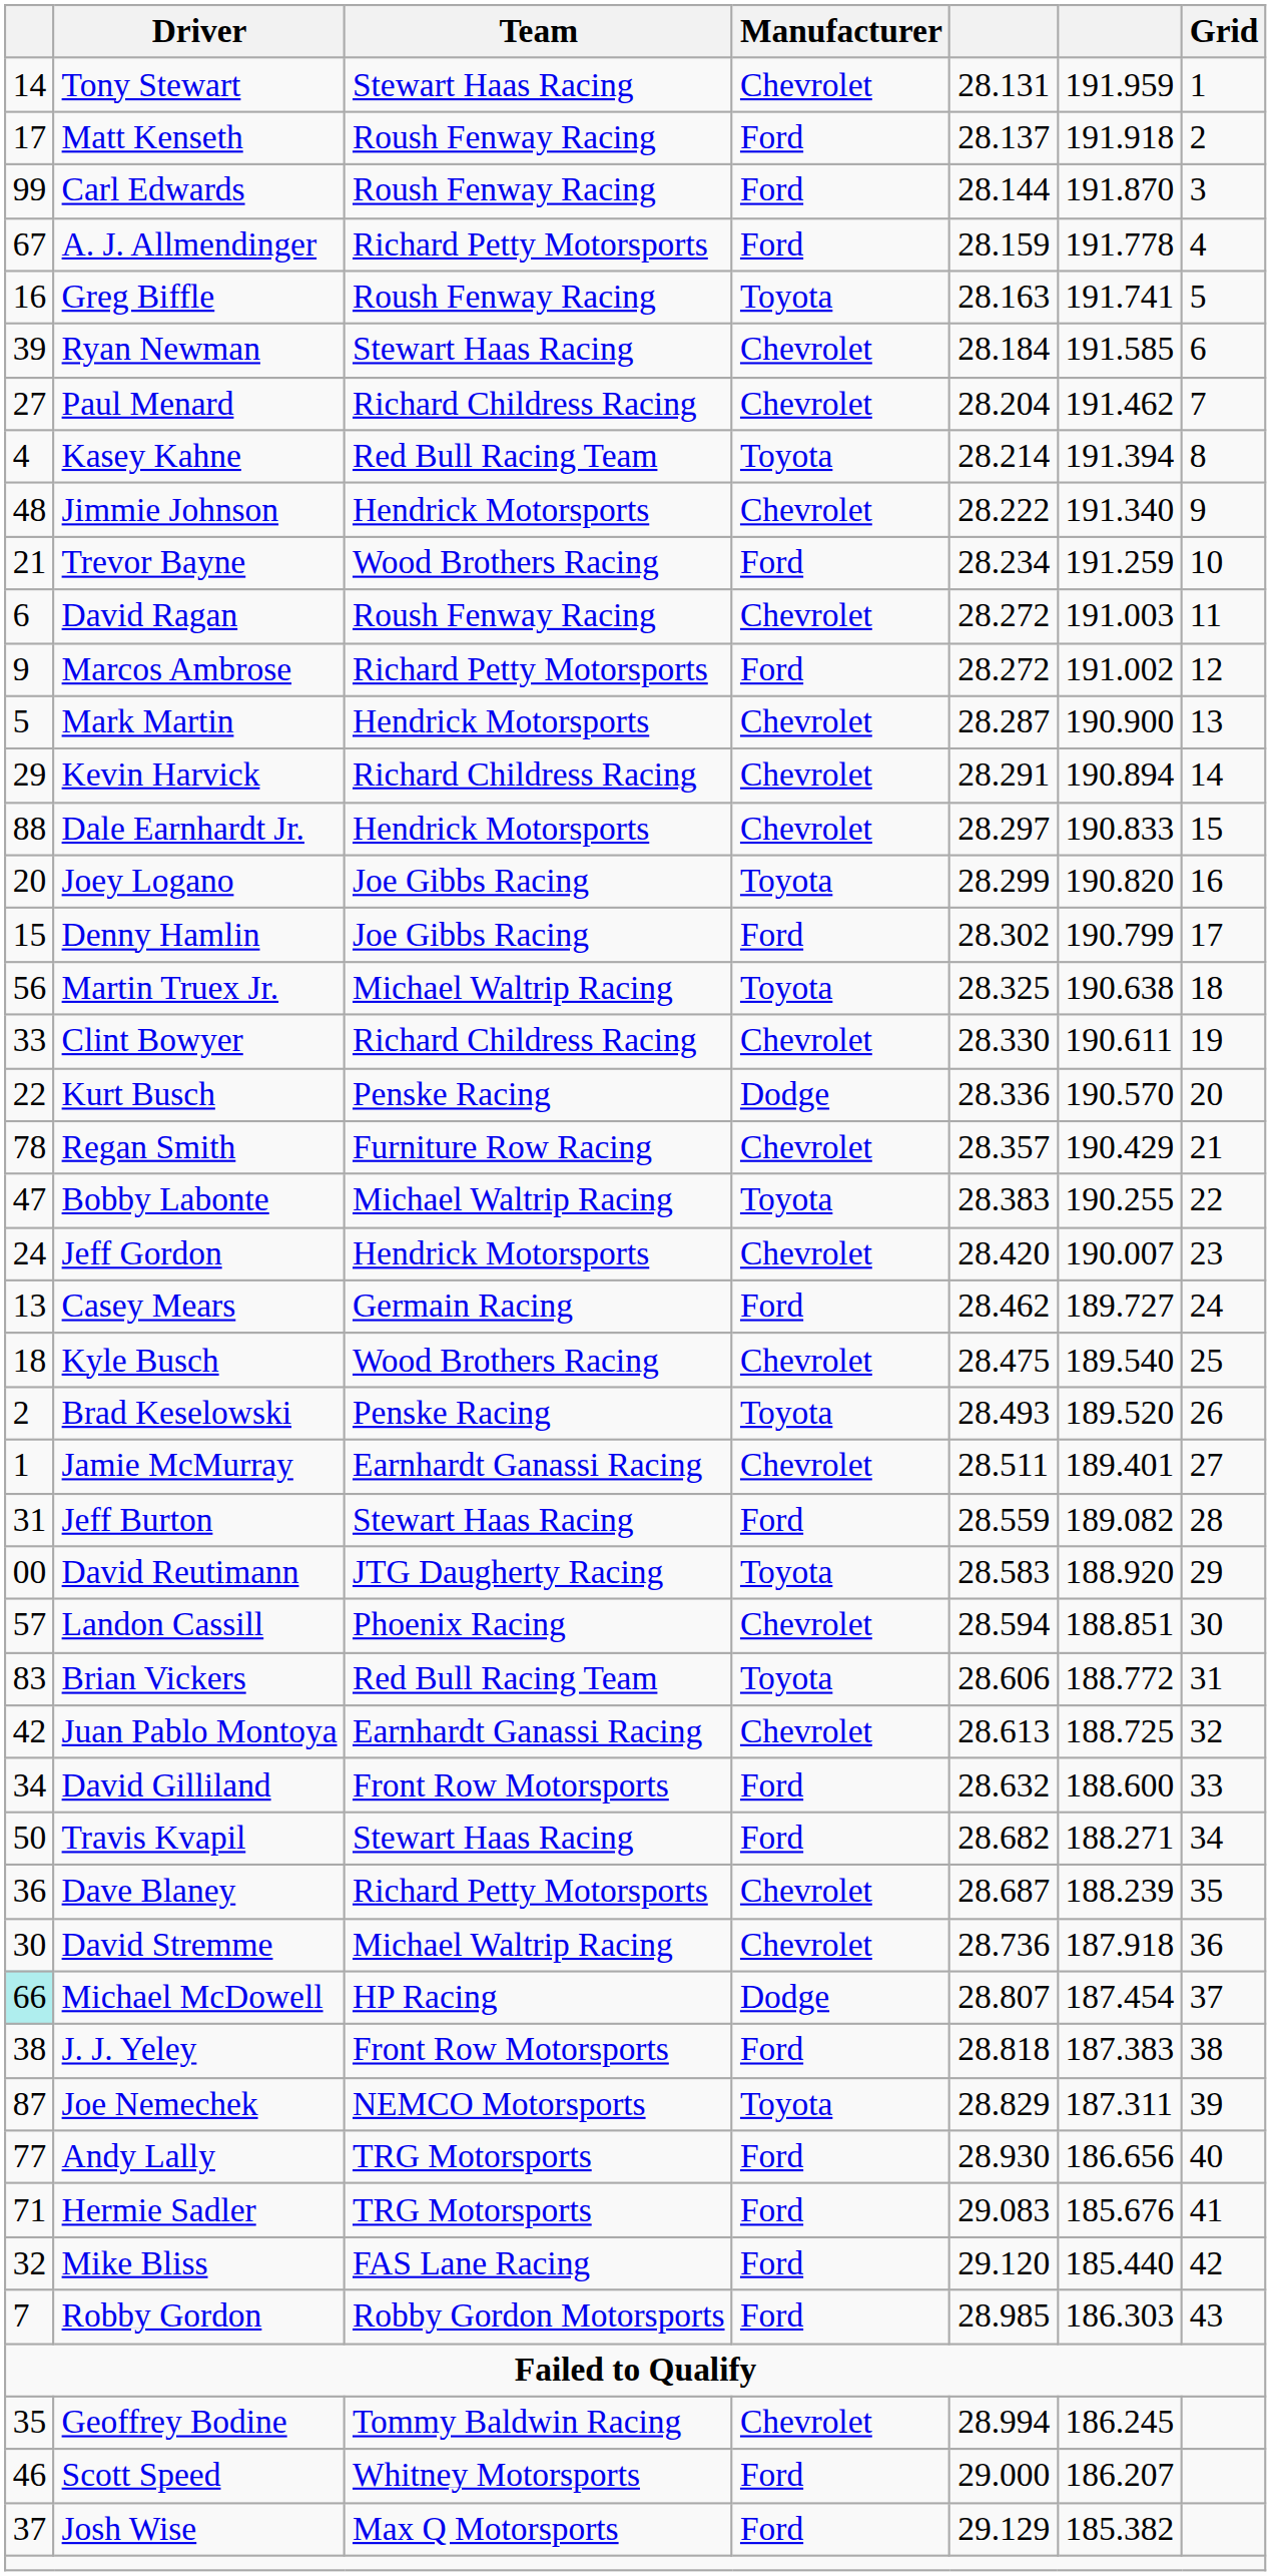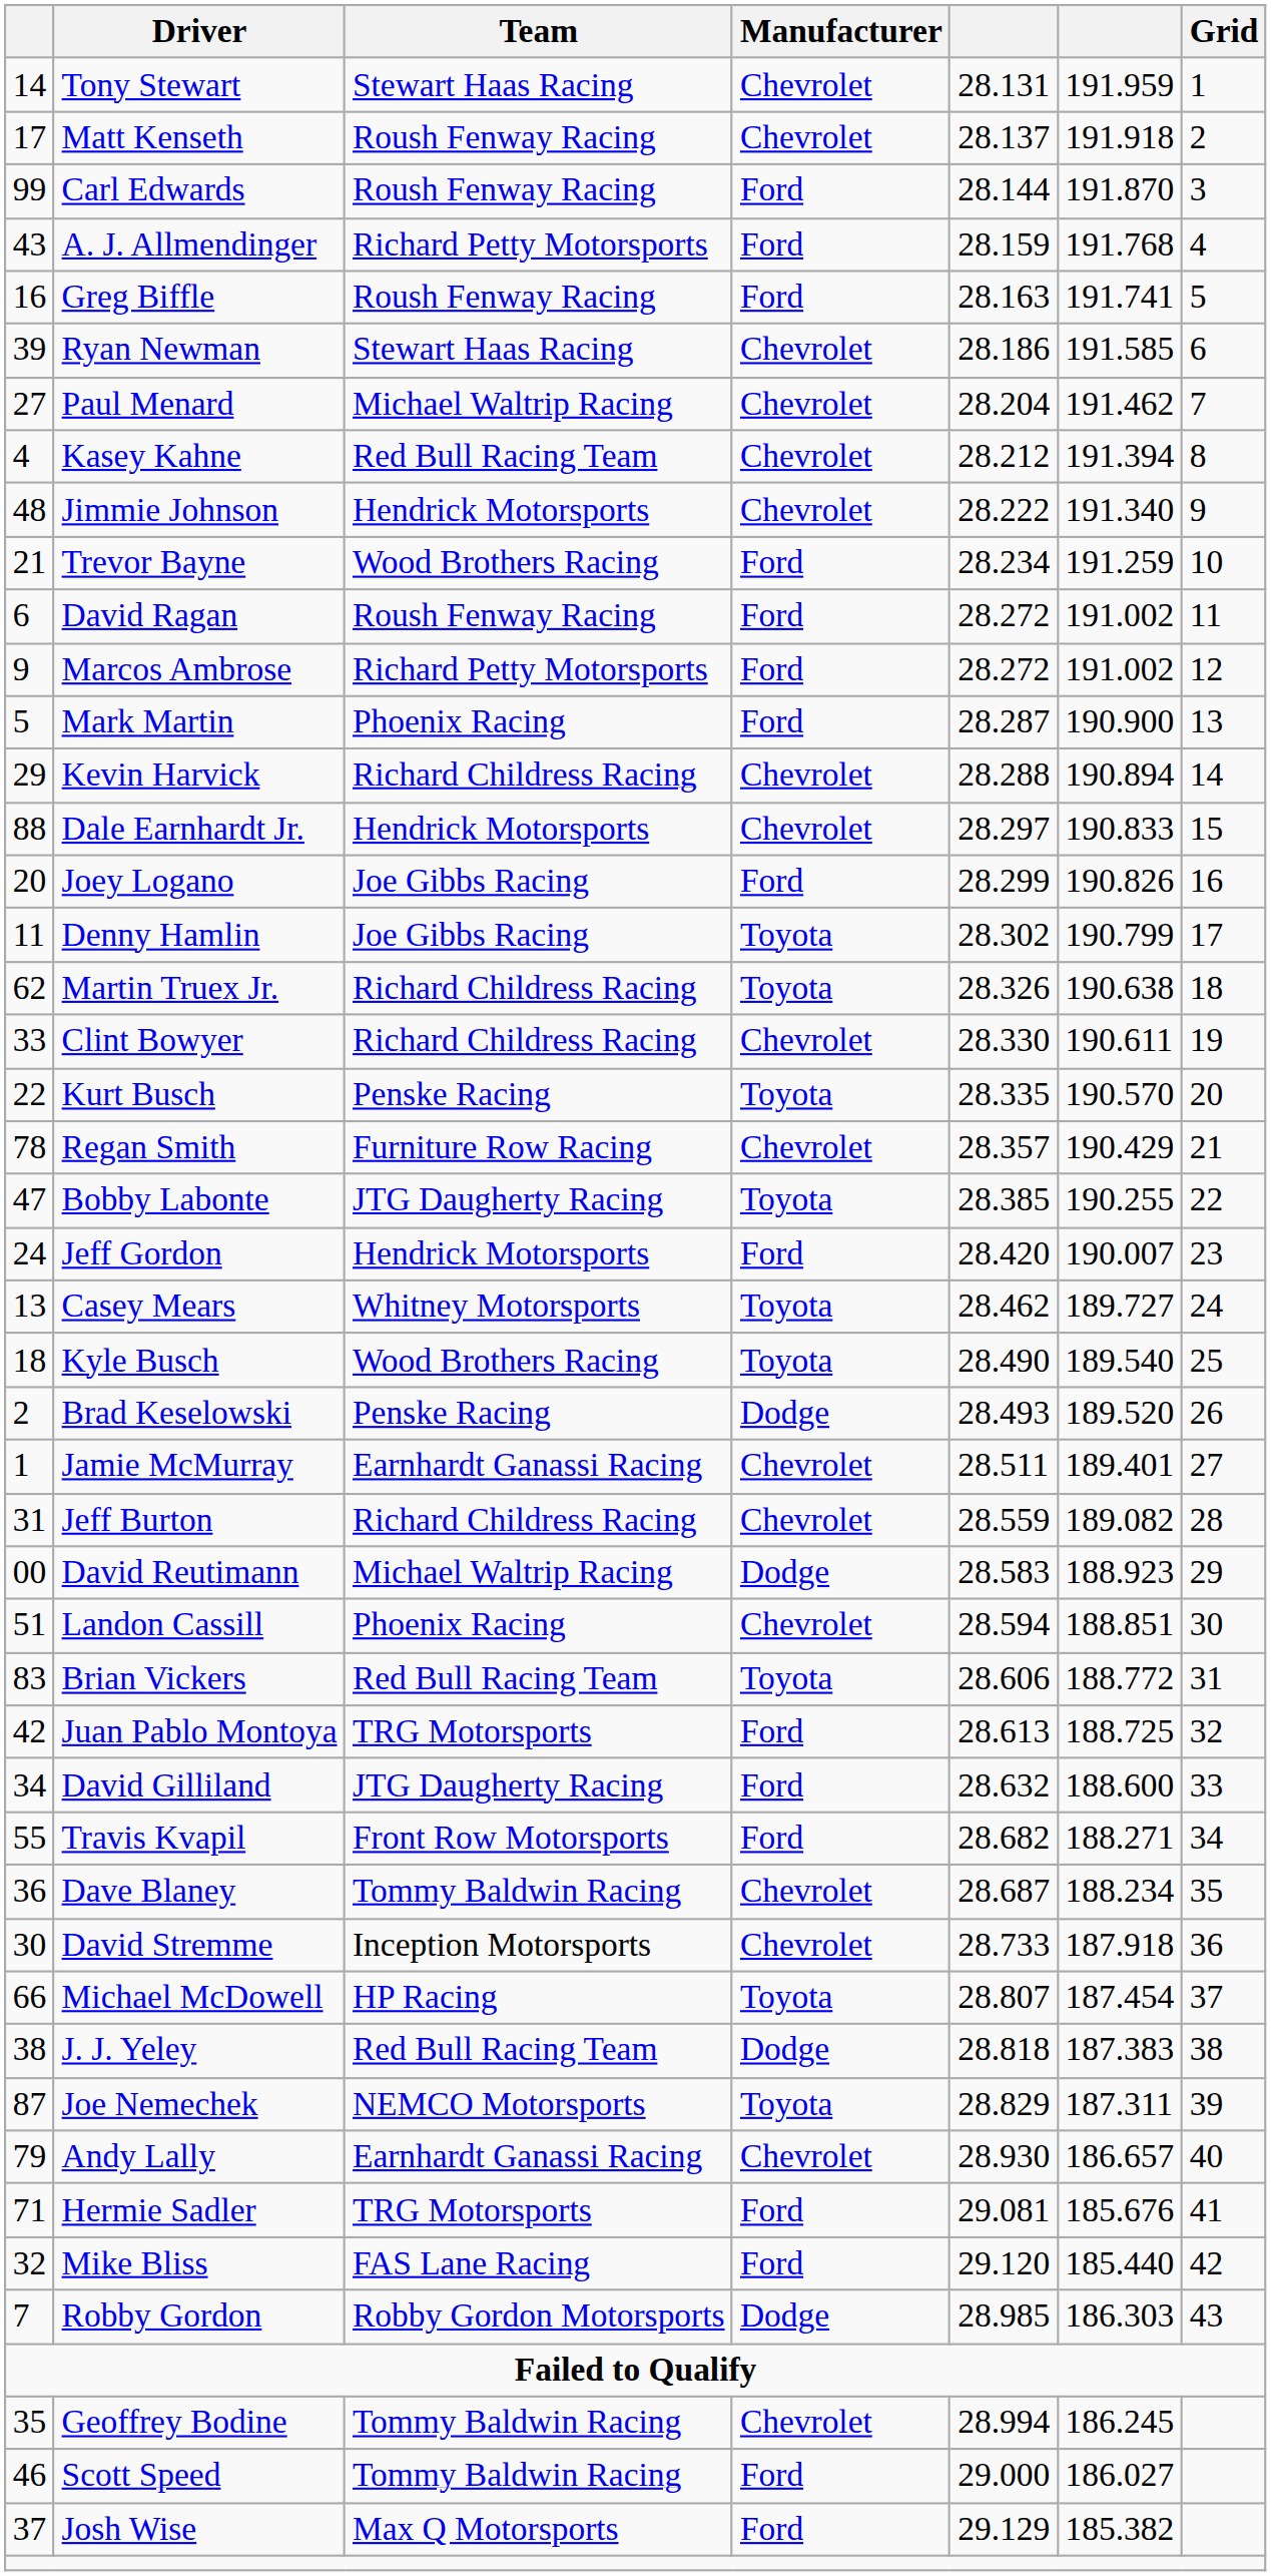 <table class="wikitable">
 <tr>
 <th></th>
 <th>Driver</th>
 <th>Team</th>
 <th>Manufacturer</th>
 <th></th>
 <th></th>
 <th>Grid</th>
 </tr>
 <tr>
 <td>14</td>
 <td><a href='#'>Tony Stewart</a></td>
 <td><a href='#'>Stewart Haas Racing</a></td>
 <td><a href='#'>Chevrolet</a></td>
 <td>28.131</td>
 <td>191.959</td>
 <td>1</td>
 </tr>
 <tr>
 <td>17</td>
 <td><a href='#'>Matt Kenseth</a></td>
 <td><a href='#'>Roush Fenway Racing</a></td>
-<td><a href='#'>Ford</a></td>
+<td><a href='#'>Chevrolet</a></td>
 <td>28.137</td>
 <td>191.918</td>
 <td>2</td>
 </tr>
 <tr>
 <td>99</td>
 <td><a href='#'>Carl Edwards</a></td>
 <td><a href='#'>Roush Fenway Racing</a></td>
 <td><a href='#'>Ford</a></td>
 <td>28.144</td>
 <td>191.870</td>
 <td>3</td>
 </tr>
 <tr>
-<td>67</td>
+<td>43</td>
 <td><a href='#'>A. J. Allmendinger</a></td>
 <td><a href='#'>Richard Petty Motorsports</a></td>
 <td><a href='#'>Ford</a></td>
 <td>28.159</td>
-<td>191.778</td>
+<td>191.768</td>
 <td>4</td>
 </tr>
 <tr>
 <td>16</td>
 <td><a href='#'>Greg Biffle</a></td>
 <td><a href='#'>Roush Fenway Racing</a></td>
-<td><a href='#'>Toyota</a></td>
+<td><a href='#'>Ford</a></td>
 <td>28.163</td>
 <td>191.741</td>
 <td>5</td>
 </tr>
 <tr>
 <td>39</td>
 <td><a href='#'>Ryan Newman</a></td>
 <td><a href='#'>Stewart Haas Racing</a></td>
 <td><a href='#'>Chevrolet</a></td>
-<td>28.184</td>
+<td>28.186</td>
 <td>191.585</td>
 <td>6</td>
 </tr>
 <tr>
 <td>27</td>
 <td><a href='#'>Paul Menard</a></td>
-<td><a href='#'>Richard Childress Racing</a></td>
+<td><a href='#'>Michael Waltrip Racing</a></td>
 <td><a href='#'>Chevrolet</a></td>
 <td>28.204</td>
 <td>191.462</td>
 <td>7</td>
 </tr>
 <tr>
 <td>4</td>
 <td><a href='#'>Kasey Kahne</a></td>
 <td><a href='#'>Red Bull Racing Team</a></td>
-<td><a href='#'>Toyota</a></td>
-<td>28.214</td>
+<td><a href='#'>Chevrolet</a></td>
+<td>28.212</td>
 <td>191.394</td>
 <td>8</td>
 </tr>
 <tr>
 <td>48</td>
 <td><a href='#'>Jimmie Johnson</a></td>
 <td><a href='#'>Hendrick Motorsports</a></td>
 <td><a href='#'>Chevrolet</a></td>
 <td>28.222</td>
 <td>191.340</td>
 <td>9</td>
 </tr>
 <tr>
 <td>21</td>
 <td><a href='#'>Trevor Bayne</a></td>
 <td><a href='#'>Wood Brothers Racing</a></td>
 <td><a href='#'>Ford</a></td>
 <td>28.234</td>
 <td>191.259</td>
 <td>10</td>
 </tr>
 <tr>
 <td>6</td>
 <td><a href='#'>David Ragan</a></td>
 <td><a href='#'>Roush Fenway Racing</a></td>
-<td><a href='#'>Chevrolet</a></td>
+<td><a href='#'>Ford</a></td>
 <td>28.272</td>
-<td>191.003</td>
+<td>191.002</td>
 <td>11</td>
 </tr>
 <tr>
 <td>9</td>
 <td><a href='#'>Marcos Ambrose</a></td>
 <td><a href='#'>Richard Petty Motorsports</a></td>
 <td><a href='#'>Ford</a></td>
 <td>28.272</td>
 <td>191.002</td>
 <td>12</td>
 </tr>
 <tr>
 <td>5</td>
 <td><a href='#'>Mark Martin</a></td>
-<td><a href='#'>Hendrick Motorsports</a></td>
-<td><a href='#'>Chevrolet</a></td>
+<td><a href='#'>Phoenix Racing</a></td>
+<td><a href='#'>Ford</a></td>
 <td>28.287</td>
 <td>190.900</td>
 <td>13</td>
 </tr>
 <tr>
 <td>29</td>
 <td><a href='#'>Kevin Harvick</a></td>
 <td><a href='#'>Richard Childress Racing</a></td>
 <td><a href='#'>Chevrolet</a></td>
-<td>28.291</td>
+<td>28.288</td>
 <td>190.894</td>
 <td>14</td>
 </tr>
 <tr>
 <td>88</td>
 <td><a href='#'>Dale Earnhardt Jr.</a></td>
 <td><a href='#'>Hendrick Motorsports</a></td>
 <td><a href='#'>Chevrolet</a></td>
 <td>28.297</td>
 <td>190.833</td>
 <td>15</td>
 </tr>
 <tr>
 <td>20</td>
 <td><a href='#'>Joey Logano</a></td>
 <td><a href='#'>Joe Gibbs Racing</a></td>
-<td><a href='#'>Toyota</a></td>
+<td><a href='#'>Ford</a></td>
 <td>28.299</td>
-<td>190.820</td>
+<td>190.826</td>
 <td>16</td>
 </tr>
 <tr>
-<td>15</td>
+<td>11</td>
 <td><a href='#'>Denny Hamlin</a></td>
 <td><a href='#'>Joe Gibbs Racing</a></td>
-<td><a href='#'>Ford</a></td>
+<td><a href='#'>Toyota</a></td>
 <td>28.302</td>
 <td>190.799</td>
 <td>17</td>
 </tr>
 <tr>
-<td>56</td>
+<td>62</td>
 <td><a href='#'>Martin Truex Jr.</a></td>
-<td><a href='#'>Michael Waltrip Racing</a></td>
+<td><a href='#'>Richard Childress Racing</a></td>
 <td><a href='#'>Toyota</a></td>
-<td>28.325</td>
+<td>28.326</td>
 <td>190.638</td>
 <td>18</td>
 </tr>
 <tr>
 <td>33</td>
 <td><a href='#'>Clint Bowyer</a></td>
 <td><a href='#'>Richard Childress Racing</a></td>
 <td><a href='#'>Chevrolet</a></td>
 <td>28.330</td>
 <td>190.611</td>
 <td>19</td>
 </tr>
 <tr>
 <td>22</td>
 <td><a href='#'>Kurt Busch</a></td>
 <td><a href='#'>Penske Racing</a></td>
-<td><a href='#'>Dodge</a></td>
-<td>28.336</td>
+<td><a href='#'>Toyota</a></td>
+<td>28.335</td>
 <td>190.570</td>
 <td>20</td>
 </tr>
 <tr>
 <td>78</td>
 <td><a href='#'>Regan Smith</a></td>
 <td><a href='#'>Furniture Row Racing</a></td>
 <td><a href='#'>Chevrolet</a></td>
 <td>28.357</td>
 <td>190.429</td>
 <td>21</td>
 </tr>
 <tr>
 <td>47</td>
 <td><a href='#'>Bobby Labonte</a></td>
-<td><a href='#'>Michael Waltrip Racing</a></td>
+<td><a href='#'>JTG Daugherty Racing</a></td>
 <td><a href='#'>Toyota</a></td>
-<td>28.383</td>
+<td>28.385</td>
 <td>190.255</td>
 <td>22</td>
 </tr>
 <tr>
 <td>24</td>
 <td><a href='#'>Jeff Gordon</a></td>
 <td><a href='#'>Hendrick Motorsports</a></td>
-<td><a href='#'>Chevrolet</a></td>
+<td><a href='#'>Ford</a></td>
 <td>28.420</td>
 <td>190.007</td>
 <td>23</td>
 </tr>
 <tr>
 <td>13</td>
 <td><a href='#'>Casey Mears</a></td>
-<td><a href='#'>Germain Racing</a></td>
-<td><a href='#'>Ford</a></td>
+<td><a href='#'>Whitney Motorsports</a></td>
+<td><a href='#'>Toyota</a></td>
 <td>28.462</td>
 <td>189.727</td>
 <td>24</td>
 </tr>
 <tr>
 <td>18</td>
 <td><a href='#'>Kyle Busch</a></td>
 <td><a href='#'>Wood Brothers Racing</a></td>
-<td><a href='#'>Chevrolet</a></td>
-<td>28.475</td>
+<td><a href='#'>Toyota</a></td>
+<td>28.490</td>
 <td>189.540</td>
 <td>25</td>
 </tr>
 <tr>
 <td>2</td>
 <td><a href='#'>Brad Keselowski</a></td>
 <td><a href='#'>Penske Racing</a></td>
-<td><a href='#'>Toyota</a></td>
+<td><a href='#'>Dodge</a></td>
 <td>28.493</td>
 <td>189.520</td>
 <td>26</td>
 </tr>
 <tr>
 <td>1</td>
 <td><a href='#'>Jamie McMurray</a></td>
 <td><a href='#'>Earnhardt Ganassi Racing</a></td>
 <td><a href='#'>Chevrolet</a></td>
 <td>28.511</td>
 <td>189.401</td>
 <td>27</td>
 </tr>
 <tr>
 <td>31</td>
 <td><a href='#'>Jeff Burton</a></td>
-<td><a href='#'>Stewart Haas Racing</a></td>
-<td><a href='#'>Ford</a></td>
+<td><a href='#'>Richard Childress Racing</a></td>
+<td><a href='#'>Chevrolet</a></td>
 <td>28.559</td>
 <td>189.082</td>
 <td>28</td>
 </tr>
 <tr>
 <td>00</td>
 <td><a href='#'>David Reutimann</a></td>
-<td><a href='#'>JTG Daugherty Racing</a></td>
-<td><a href='#'>Toyota</a></td>
+<td><a href='#'>Michael Waltrip Racing</a></td>
+<td><a href='#'>Dodge</a></td>
 <td>28.583</td>
-<td>188.920</td>
+<td>188.923</td>
 <td>29</td>
 </tr>
 <tr>
-<td>57</td>
+<td>51</td>
 <td><a href='#'>Landon Cassill</a></td>
 <td><a href='#'>Phoenix Racing</a></td>
 <td><a href='#'>Chevrolet</a></td>
 <td>28.594</td>
 <td>188.851</td>
 <td>30</td>
 </tr>
 <tr>
 <td>83</td>
 <td><a href='#'>Brian Vickers</a></td>
 <td><a href='#'>Red Bull Racing Team</a></td>
 <td><a href='#'>Toyota</a></td>
 <td>28.606</td>
 <td>188.772</td>
 <td>31</td>
 </tr>
 <tr>
 <td>42</td>
 <td><a href='#'>Juan Pablo Montoya</a></td>
-<td><a href='#'>Earnhardt Ganassi Racing</a></td>
-<td><a href='#'>Chevrolet</a></td>
+<td><a href='#'>TRG Motorsports</a></td>
+<td><a href='#'>Ford</a></td>
 <td>28.613</td>
 <td>188.725</td>
 <td>32</td>
 </tr>
 <tr>
 <td>34</td>
 <td><a href='#'>David Gilliland</a></td>
-<td><a href='#'>Front Row Motorsports</a></td>
+<td><a href='#'>JTG Daugherty Racing</a></td>
 <td><a href='#'>Ford</a></td>
 <td>28.632</td>
 <td>188.600</td>
 <td>33</td>
 </tr>
 <tr>
-<td>50</td>
+<td>55</td>
 <td><a href='#'>Travis Kvapil</a></td>
-<td><a href='#'>Stewart Haas Racing</a></td>
+<td><a href='#'>Front Row Motorsports</a></td>
 <td><a href='#'>Ford</a></td>
 <td>28.682</td>
 <td>188.271</td>
 <td>34</td>
 </tr>
 <tr>
 <td>36</td>
 <td><a href='#'>Dave Blaney</a></td>
-<td><a href='#'>Richard Petty Motorsports</a></td>
+<td><a href='#'>Tommy Baldwin Racing</a></td>
 <td><a href='#'>Chevrolet</a></td>
 <td>28.687</td>
-<td>188.239</td>
+<td>188.234</td>
 <td>35</td>
 </tr>
 <tr>
 <td>30</td>
 <td><a href='#'>David Stremme</a></td>
-<td><a href='#'>Michael Waltrip Racing</a></td>
+<td>Inception Motorsports</td>
 <td><a href='#'>Chevrolet</a></td>
-<td>28.736</td>
+<td>28.733</td>
 <td>187.918</td>
 <td>36</td>
 </tr>
 <tr>
-<td style="background: paleturquoise;">66</td>
+<td>66</td>
 <td><a href='#'>Michael McDowell</a></td>
 <td><a href='#'>HP Racing</a></td>
-<td><a href='#'>Dodge</a></td>
+<td><a href='#'>Toyota</a></td>
 <td>28.807</td>
 <td>187.454</td>
 <td>37</td>
 </tr>
 <tr>
 <td>38</td>
 <td><a href='#'>J. J. Yeley</a></td>
-<td><a href='#'>Front Row Motorsports</a></td>
-<td><a href='#'>Ford</a></td>
+<td><a href='#'>Red Bull Racing Team</a></td>
+<td><a href='#'>Dodge</a></td>
 <td>28.818</td>
 <td>187.383</td>
 <td>38</td>
 </tr>
 <tr>
 <td>87</td>
 <td><a href='#'>Joe Nemechek</a></td>
 <td><a href='#'>NEMCO Motorsports</a></td>
 <td><a href='#'>Toyota</a></td>
 <td>28.829</td>
 <td>187.311</td>
 <td>39</td>
 </tr>
 <tr>
-<td>77</td>
+<td>79</td>
 <td><a href='#'>Andy Lally</a></td>
-<td><a href='#'>TRG Motorsports</a></td>
-<td><a href='#'>Ford</a></td>
+<td><a href='#'>Earnhardt Ganassi Racing</a></td>
+<td><a href='#'>Chevrolet</a></td>
 <td>28.930</td>
-<td>186.656</td>
+<td>186.657</td>
 <td>40</td>
 </tr>
 <tr>
 <td>71</td>
 <td><a href='#'>Hermie Sadler</a></td>
 <td><a href='#'>TRG Motorsports</a></td>
 <td><a href='#'>Ford</a></td>
-<td>29.083</td>
+<td>29.081</td>
 <td>185.676</td>
 <td>41</td>
 </tr>
 <tr>
 <td>32</td>
 <td><a href='#'>Mike Bliss</a></td>
 <td><a href='#'>FAS Lane Racing</a></td>
 <td><a href='#'>Ford</a></td>
 <td>29.120</td>
 <td>185.440</td>
 <td>42</td>
 </tr>
 <tr>
 <td>7</td>
 <td><a href='#'>Robby Gordon</a></td>
 <td><a href='#'>Robby Gordon Motorsports</a></td>
-<td><a href='#'>Ford</a></td>
+<td><a href='#'>Dodge</a></td>
 <td>28.985</td>
 <td>186.303</td>
 <td>43</td>
 </tr>
 <tr>
 <td colspan="7" style="text-align:center;"><strong>Failed to Qualify</strong></td>
 </tr>
 <tr>
 <td>35</td>
 <td><a href='#'>Geoffrey Bodine</a></td>
 <td><a href='#'>Tommy Baldwin Racing</a></td>
 <td><a href='#'>Chevrolet</a></td>
 <td>28.994</td>
 <td>186.245</td>
 <td></td>
 </tr>
 <tr>
 <td>46</td>
 <td><a href='#'>Scott Speed</a></td>
-<td><a href='#'>Whitney Motorsports</a></td>
+<td><a href='#'>Tommy Baldwin Racing</a></td>
 <td><a href='#'>Ford</a></td>
 <td>29.000</td>
-<td>186.207</td>
+<td>186.027</td>
 <td></td>
 </tr>
 <tr>
 <td>37</td>
 <td><a href='#'>Josh Wise</a></td>
 <td><a href='#'>Max Q Motorsports</a></td>
 <td><a href='#'>Ford</a></td>
 <td>29.129</td>
 <td>185.382</td>
 <td></td>
 </tr>
 <tr>
 <td colspan="8"></td>
 </tr>
 </table>
